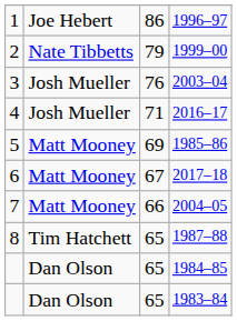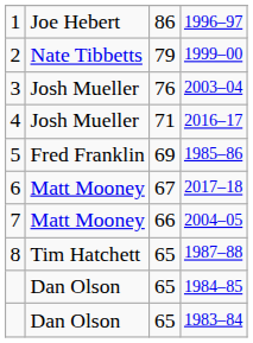 <table class="wikitable">
 <tr>
 </tr>
 <tr>
 <td>1</td>
 <td>Joe Hebert</td>
 <td>86</td>
 <td style="font-size:80%;"><a href='#'>1996–97</a></td>
 </tr>
 <tr>
 <td>2</td>
 <td><a href='#'>Nate Tibbetts</a></td>
 <td>79</td>
 <td style="font-size:80%;"><a href='#'>1999–00</a></td>
 </tr>
 <tr>
 <td>3</td>
 <td>Josh Mueller</td>
 <td>76</td>
 <td style="font-size:80%;"><a href='#'>2003–04</a></td>
 </tr>
 <tr>
 <td>4</td>
 <td>Josh Mueller</td>
 <td>71</td>
 <td style="font-size:80%;"><a href='#'>2016–17</a></td>
 </tr>
 <tr>
 <td>5</td>
-<td><a href='#'>Matt Mooney</a></td>
+<td>Fred Franklin</td>
 <td>69</td>
 <td style="font-size:80%;"><a href='#'>1985–86</a></td>
 </tr>
 <tr>
 <td>6</td>
 <td><a href='#'>Matt Mooney</a></td>
 <td>67</td>
 <td style="font-size:80%;"><a href='#'>2017–18</a></td>
 </tr>
 <tr>
 <td>7</td>
 <td><a href='#'>Matt Mooney</a></td>
 <td>66</td>
 <td style="font-size:80%;"><a href='#'>2004–05</a></td>
 </tr>
 <tr>
 <td>8</td>
 <td>Tim Hatchett</td>
 <td>65</td>
 <td style="font-size:80%;"><a href='#'>1987–88</a></td>
 </tr>
 <tr>
 <td></td>
 <td>Dan Olson</td>
 <td>65</td>
 <td style="font-size:80%;"><a href='#'>1984–85</a></td>
 </tr>
 <tr>
 <td></td>
 <td>Dan Olson</td>
 <td>65</td>
 <td style="font-size:80%;"><a href='#'>1983–84</a></td>
 </tr>
 </table>
